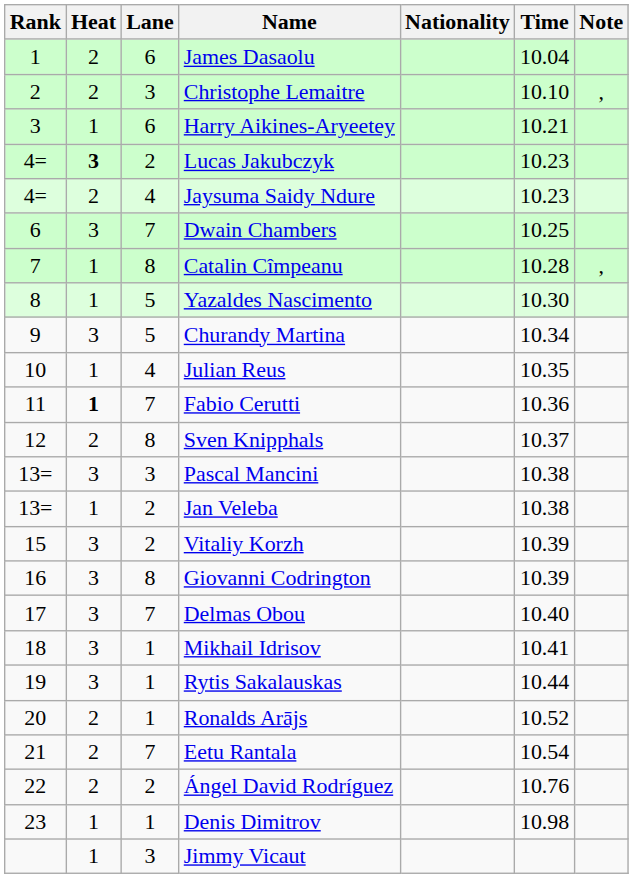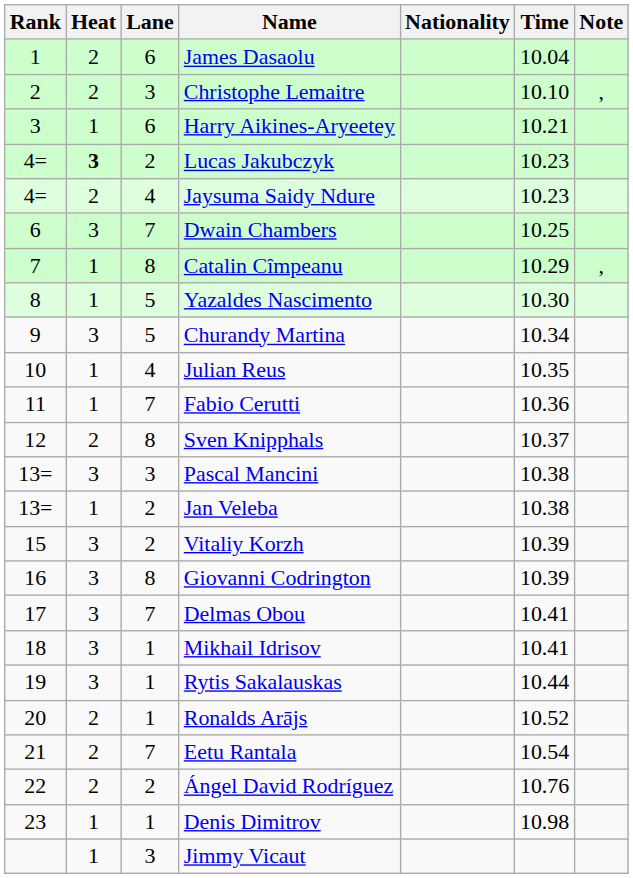 <table class="wikitable sortable" style="text-align:center">
 <tr>
 <th>Rank</th>
 <th>Heat</th>
 <th>Lane</th>
 <th>Name</th>
 <th>Nationality</th>
 <th>Time</th>
 <th>Note</th>
 </tr>
 <tr bgcolor=ccffcc>
 <td>1</td>
 <td>2</td>
 <td>6</td>
 <td align=left><a href='#'>James Dasaolu</a></td>
 <td align=left></td>
 <td>10.04</td>
 <td></td>
 </tr>
 <tr bgcolor=ccffcc>
 <td>2</td>
 <td>2</td>
 <td>3</td>
 <td align=left><a href='#'>Christophe Lemaitre</a></td>
 <td align=left></td>
 <td>10.10</td>
 <td>, </td>
 </tr>
 <tr bgcolor=ccffcc>
 <td>3</td>
 <td>1</td>
 <td>6</td>
 <td align=left><a href='#'>Harry Aikines-Aryeetey</a></td>
 <td align=left></td>
 <td>10.21</td>
 <td></td>
 </tr>
 <tr bgcolor=ccffcc>
 <td>4=</td>
 <td><strong>3</strong></td>
 <td>2</td>
 <td align=left><a href='#'>Lucas Jakubczyk</a></td>
 <td align=left></td>
 <td>10.23</td>
 <td></td>
 </tr>
 <tr bgcolor=ddffdd>
 <td>4=</td>
 <td>2</td>
 <td>4</td>
 <td align=left><a href='#'>Jaysuma Saidy Ndure</a></td>
 <td align=left></td>
 <td>10.23</td>
 <td></td>
 </tr>
 <tr bgcolor=ccffcc>
 <td>6</td>
 <td>3</td>
 <td>7</td>
 <td align=left><a href='#'>Dwain Chambers</a></td>
 <td align=left></td>
 <td>10.25</td>
 <td></td>
 </tr>
 <tr bgcolor=ccffcc>
 <td>7</td>
 <td>1</td>
 <td>8</td>
 <td align=left><a href='#'>Catalin Cîmpeanu</a></td>
 <td align=left></td>
-<td>10.28</td>
+<td>10.29</td>
 <td>, </td>
 </tr>
 <tr bgcolor=ddffdd>
 <td>8</td>
 <td>1</td>
 <td>5</td>
 <td align=left><a href='#'>Yazaldes Nascimento</a></td>
 <td align=left></td>
 <td>10.30</td>
 <td></td>
 </tr>
 <tr>
 <td>9</td>
 <td>3</td>
 <td>5</td>
 <td align=left><a href='#'>Churandy Martina</a></td>
 <td align=left></td>
 <td>10.34</td>
 <td></td>
 </tr>
 <tr>
 <td>10</td>
 <td>1</td>
 <td>4</td>
 <td align=left><a href='#'>Julian Reus</a></td>
 <td align=left></td>
 <td>10.35</td>
 <td></td>
 </tr>
 <tr>
 <td>11</td>
-<td><strong>1</strong></td>
+<td>1</td>
 <td>7</td>
 <td align=left><a href='#'>Fabio Cerutti</a></td>
 <td align=left></td>
 <td>10.36</td>
 <td></td>
 </tr>
 <tr>
 <td>12</td>
 <td>2</td>
 <td>8</td>
 <td align=left><a href='#'>Sven Knipphals</a></td>
 <td align=left></td>
 <td>10.37</td>
 <td></td>
 </tr>
 <tr>
 <td>13=</td>
 <td>3</td>
 <td>3</td>
 <td align=left><a href='#'>Pascal Mancini</a></td>
 <td align=left></td>
 <td>10.38</td>
 <td></td>
 </tr>
 <tr>
 <td>13=</td>
 <td>1</td>
 <td>2</td>
 <td align=left><a href='#'>Jan Veleba</a></td>
 <td align=left></td>
 <td>10.38</td>
 <td></td>
 </tr>
 <tr>
 <td>15</td>
 <td>3</td>
 <td>2</td>
 <td align=left><a href='#'>Vitaliy Korzh</a></td>
 <td align=left></td>
 <td>10.39</td>
 <td></td>
 </tr>
 <tr>
 <td>16</td>
 <td>3</td>
 <td>8</td>
 <td align=left><a href='#'>Giovanni Codrington</a></td>
 <td align=left></td>
 <td>10.39</td>
 <td></td>
 </tr>
 <tr>
 <td>17</td>
 <td>3</td>
 <td>7</td>
 <td align=left><a href='#'>Delmas Obou</a></td>
 <td align=left></td>
-<td>10.40</td>
+<td>10.41</td>
 <td></td>
 </tr>
 <tr>
 <td>18</td>
 <td>3</td>
 <td>1</td>
 <td align=left><a href='#'>Mikhail Idrisov</a></td>
 <td align=left></td>
 <td>10.41</td>
 <td></td>
 </tr>
 <tr>
 <td>19</td>
 <td>3</td>
 <td>1</td>
 <td align=left><a href='#'>Rytis Sakalauskas</a></td>
 <td align=left></td>
 <td>10.44</td>
 <td></td>
 </tr>
 <tr>
 <td>20</td>
 <td>2</td>
 <td>1</td>
 <td align=left><a href='#'>Ronalds Arājs</a></td>
 <td align=left></td>
 <td>10.52</td>
 <td></td>
 </tr>
 <tr>
 <td>21</td>
 <td>2</td>
 <td>7</td>
 <td align=left><a href='#'>Eetu Rantala</a></td>
 <td align=left></td>
 <td>10.54</td>
 <td></td>
 </tr>
 <tr>
 <td>22</td>
 <td>2</td>
 <td>2</td>
 <td align=left><a href='#'>Ángel David Rodríguez</a></td>
 <td align=left></td>
 <td>10.76</td>
 <td></td>
 </tr>
 <tr>
 <td>23</td>
 <td>1</td>
 <td>1</td>
 <td align=left><a href='#'>Denis Dimitrov</a></td>
 <td align=left></td>
 <td>10.98</td>
 <td></td>
 </tr>
 <tr>
 <td></td>
 <td>1</td>
 <td>3</td>
 <td align=left><a href='#'>Jimmy Vicaut</a></td>
 <td align=left></td>
 <td></td>
 <td></td>
 </tr>
 </table>
